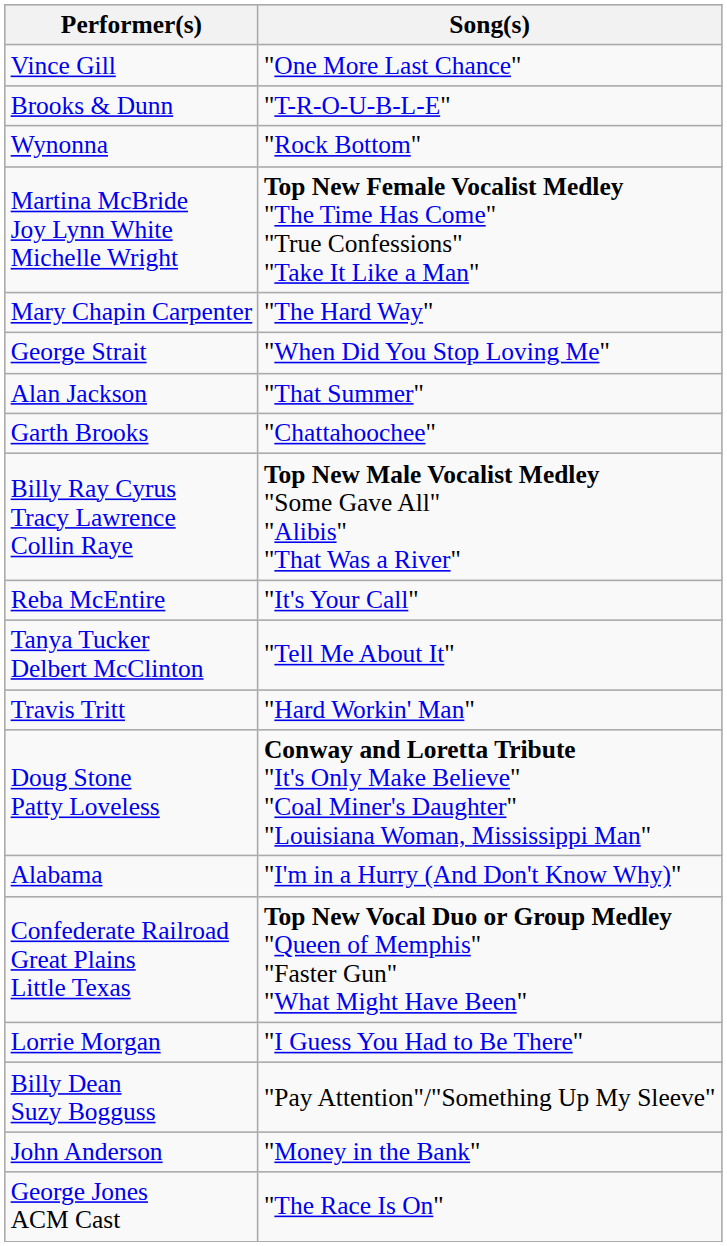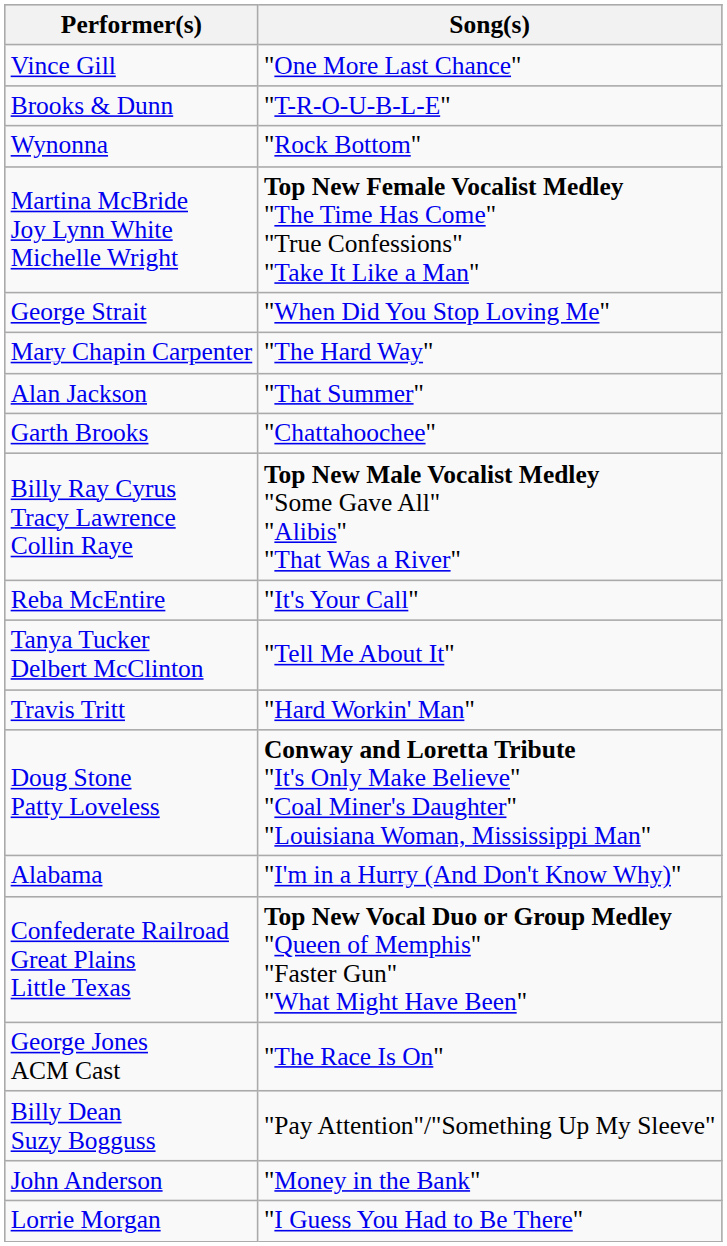 <table class="wikitable">
 <tr>
 <th>Performer(s)</th>
 <th>Song(s)</th>
 </tr>
 <tr>
 <td><a href='#'>Vince Gill</a></td>
 <td>"<a href='#'>One More Last Chance</a>"</td>
 </tr>
 <tr>
 <td><a href='#'>Brooks & Dunn</a></td>
 <td>"<a href='#'>T-R-O-U-B-L-E</a>"</td>
 </tr>
 <tr>
 <td><a href='#'>Wynonna</a></td>
 <td>"<a href='#'>Rock Bottom</a>"</td>
 </tr>
 <tr>
 <td><a href='#'>Martina McBride</a><br><a href='#'>Joy Lynn White</a><br><a href='#'>Michelle Wright</a></td>
 <td><strong>Top New Female Vocalist Medley</strong><br>"<a href='#'>The Time Has Come</a>"<br>"True Confessions"<br>"<a href='#'>Take It Like a Man</a>"</td>
 </tr>
 <tr>
+<td><a href='#'>George Strait</a></td>
+<td>"<a href='#'>When Did You Stop Loving Me</a>"</td>
+</tr>
+<tr>
 <td><a href='#'>Mary Chapin Carpenter</a></td>
 <td>"<a href='#'>The Hard Way</a>"</td>
-</tr>
-<tr>
-<td><a href='#'>George Strait</a></td>
-<td>"<a href='#'>When Did You Stop Loving Me</a>"</td>
 </tr>
 <tr>
 <td><a href='#'>Alan Jackson</a></td>
 <td>"<a href='#'>That Summer</a>"</td>
 </tr>
 <tr>
 <td><a href='#'>Garth Brooks</a></td>
 <td>"<a href='#'>Chattahoochee</a>"</td>
 </tr>
 <tr>
 <td><a href='#'>Billy Ray Cyrus</a><br><a href='#'>Tracy Lawrence</a><br><a href='#'>Collin Raye</a></td>
 <td><strong>Top New Male Vocalist Medley</strong><br>"Some Gave All"<br>"<a href='#'>Alibis</a>"<br>"<a href='#'>That Was a River</a>"</td>
 </tr>
 <tr>
 <td><a href='#'>Reba McEntire</a></td>
 <td>"<a href='#'>It's Your Call</a>"</td>
 </tr>
 <tr>
 <td><a href='#'>Tanya Tucker</a><br><a href='#'>Delbert McClinton</a></td>
 <td>"<a href='#'>Tell Me About It</a>"</td>
 </tr>
 <tr>
 <td><a href='#'>Travis Tritt</a></td>
 <td>"<a href='#'>Hard Workin' Man</a>"</td>
 </tr>
 <tr>
 <td><a href='#'>Doug Stone</a><br><a href='#'>Patty Loveless</a></td>
 <td><strong>Conway and Loretta Tribute</strong><br>"<a href='#'>It's Only Make Believe</a>"<br>"<a href='#'>Coal Miner's Daughter</a>"<br>"<a href='#'>Louisiana Woman, Mississippi Man</a>"</td>
 </tr>
 <tr>
 <td><a href='#'>Alabama</a></td>
 <td>"<a href='#'>I'm in a Hurry (And Don't Know Why)</a>"</td>
 </tr>
 <tr>
 <td><a href='#'>Confederate Railroad</a><br><a href='#'>Great Plains</a><br><a href='#'>Little Texas</a></td>
 <td><strong>Top New Vocal Duo or Group Medley</strong><br>"<a href='#'>Queen of Memphis</a>"<br>"Faster Gun"<br>"<a href='#'>What Might Have Been</a>"</td>
 </tr>
 <tr>
-<td><a href='#'>Lorrie Morgan</a></td>
-<td>"<a href='#'>I Guess You Had to Be There</a>"</td>
+<td><a href='#'>George Jones</a> <br> ACM Cast</td>
+<td>"<a href='#'>The Race Is On</a>"</td>
 </tr>
 <tr>
 <td><a href='#'>Billy Dean</a><br><a href='#'>Suzy Bogguss</a></td>
 <td>"Pay Attention"/"Something Up My Sleeve"</td>
 </tr>
 <tr>
 <td><a href='#'>John Anderson</a></td>
 <td>"<a href='#'>Money in the Bank</a>"</td>
 </tr>
 <tr>
-<td><a href='#'>George Jones</a> <br> ACM Cast</td>
-<td>"<a href='#'>The Race Is On</a>"</td>
+<td><a href='#'>Lorrie Morgan</a></td>
+<td>"<a href='#'>I Guess You Had to Be There</a>"</td>
 </tr>
 </table>
